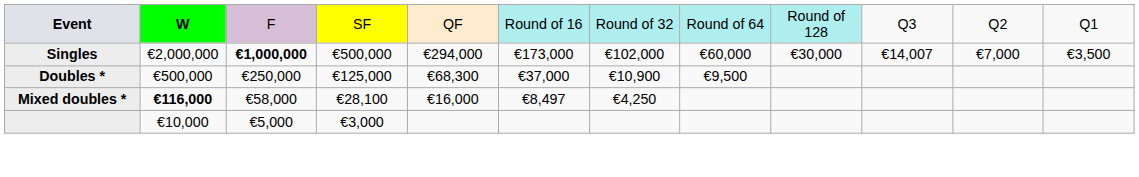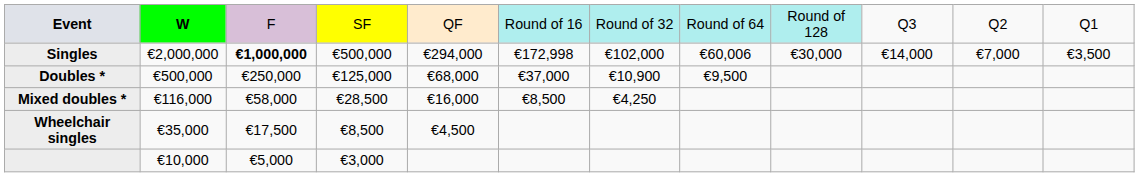 <table class=wikitable style=font-size:90%;text-align:center>
 <tr>
 <td width=130 bgcolor=#dfe2e9><strong>Event</strong></td>
 <td width=80 bgcolor=lime><strong>W</strong></td>
 <td width=85 bgcolor=#D8BFD8>F</td>
 <td width=85 bgcolor=#FFFF00>SF</td>
 <td width=85 bgcolor=#ffebcd>QF</td>
 <td width=85 bgcolor=#afeeee>Round of 16</td>
 <td width=85 bgcolor=#afeeee>Round of 32</td>
 <td width=85 bgcolor=#afeeee>Round of 64</td>
 <td width=85 bgcolor=#afeeee>Round of 128</td>
 <td width=85>Q3</td>
 <td width=85>Q2</td>
 <td width=85>Q1</td>
 </tr>
 <tr>
 <td style="background:#ededed;"><strong>Singles</strong></td>
 <td>€2,000,000</td>
 <td><strong>€1,000,000</strong></td>
 <td>€500,000</td>
 <td>€294,000</td>
-<td>€173,000</td>
+<td>€172,998</td>
 <td>€102,000</td>
-<td>€60,000</td>
+<td>€60,006</td>
 <td>€30,000</td>
-<td>€14,007</td>
+<td>€14,000</td>
 <td>€7,000</td>
 <td>€3,500</td>
 </tr>
 <tr>
 <td style="background:#ededed;"><strong>Doubles *</strong></td>
 <td>€500,000</td>
 <td>€250,000</td>
 <td>€125,000</td>
-<td>€68,300</td>
+<td>€68,000</td>
 <td>€37,000</td>
 <td>€10,900</td>
 <td>€9,500</td>
 <td></td>
 <td></td>
 <td></td>
 <td></td>
 </tr>
 <tr>
 <td style="background:#ededed;"><strong>Mixed doubles *</strong></td>
-<td><strong>€116,000</strong></td>
+<td>€116,000</td>
 <td>€58,000</td>
-<td>€28,100</td>
+<td>€28,500</td>
 <td>€16,000</td>
-<td>€8,497</td>
+<td>€8,500</td>
 <td>€4,250</td>
+<td></td>
+<td></td>
+<td></td>
+<td></td>
+<td></td>
+</tr>
+<tr>
+<td style="background:#ededed;"><strong>Wheelchair singles</strong></td>
+<td>€35,000</td>
+<td>€17,500</td>
+<td>€8,500</td>
+<td>€4,500</td>
+<td></td>
+<td></td>
 <td></td>
 <td></td>
 <td></td>
 <td></td>
 <td></td>
 </tr>
 <tr>
 <td style="background:#ededed;"><strong></strong></td>
 <td>€10,000</td>
 <td>€5,000</td>
 <td>€3,000</td>
 <td></td>
 <td></td>
 <td></td>
 <td></td>
 <td></td>
 <td></td>
 <td></td>
 <td></td>
 </tr>
 </table>
